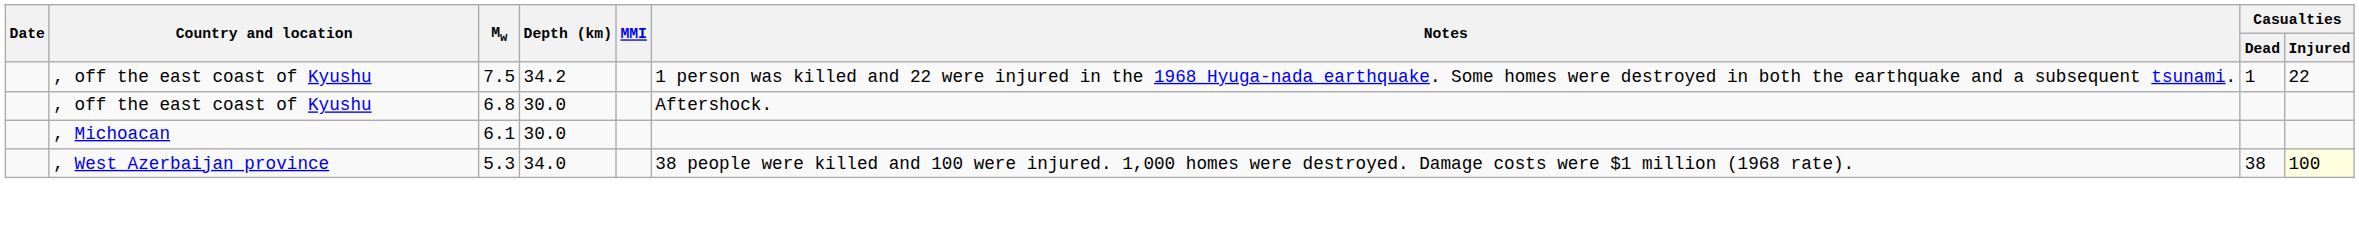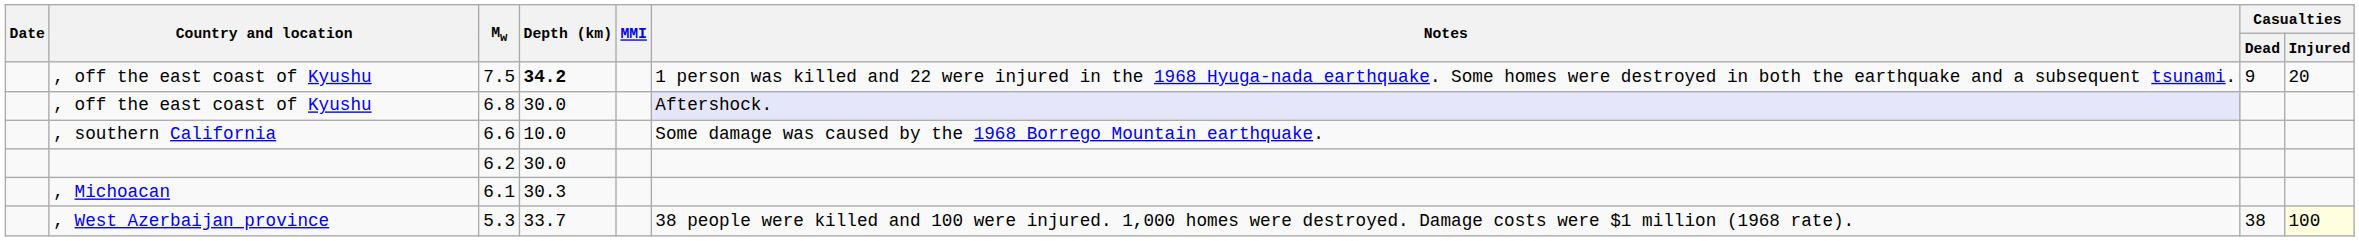 <table class="wikitable sortable sort-under" style="border:1px black; margin-left:1em;">
 <tr>
 <th rowspan="2"><small>Date</small></th>
 <th rowspan="2" style="width: 310px"><small>Country and location</small></th>
 <th rowspan="2"><small>M<sub>w</sub></small></th>
 <th rowspan="2"><small>Depth (km)</small></th>
 <th rowspan="2"><small><a href='#'>MMI</a></small></th>
 <th rowspan="2" class="unsortable"><small>Notes</small></th>
 <th colspan="2"><small>Casualties</small></th>
 </tr>
 <tr>
 <th><small>Dead</small></th>
 <th><small>Injured</small></th>
 </tr>
 <tr>
 <td></td>
 <td>, off the east coast of <a href='#'>Kyushu</a></td>
 <td>7.5</td>
-<td>34.2</td>
+<td><strong>34.2</strong></td>
 <td></td>
 <td>1 person was killed and 22 were injured in the <a href='#'>1968 Hyuga-nada earthquake</a>. Some homes were destroyed in both the earthquake and a subsequent <a href='#'>tsunami</a>.</td>
-<td>1</td>
-<td>22</td>
+<td>9</td>
+<td>20</td>
 </tr>
 <tr>
 <td></td>
 <td>, off the east coast of <a href='#'>Kyushu</a></td>
 <td>6.8</td>
 <td>30.0</td>
 <td></td>
-<td>Aftershock.</td>
+<td style="background: lavender;">Aftershock.</td>
+<td></td>
+<td></td>
+</tr>
+<tr>
+<td></td>
+<td>, southern <a href='#'>California</a></td>
+<td>6.6</td>
+<td>10.0</td>
+<td></td>
+<td>Some damage was caused by the <a href='#'>1968 Borrego Mountain earthquake</a>.</td>
+<td></td>
+<td></td>
+</tr>
+<tr>
+<td></td>
+<td></td>
+<td>6.2</td>
+<td>30.0</td>
+<td></td>
+<td></td>
 <td></td>
 <td></td>
 </tr>
 <tr>
 <td></td>
 <td>, <a href='#'>Michoacan</a></td>
 <td>6.1</td>
-<td>30.0</td>
+<td>30.3</td>
 <td></td>
 <td></td>
 <td></td>
 <td></td>
 </tr>
 <tr>
 <td></td>
 <td>, <a href='#'>West Azerbaijan province</a></td>
 <td>5.3</td>
-<td>34.0</td>
+<td>33.7</td>
 <td></td>
 <td>38 people were killed and 100 were injured. 1,000 homes were destroyed. Damage costs were $1 million (1968 rate).</td>
 <td>38</td>
 <td style="background: lightyellow;">100</td>
 </tr>
 </table>
